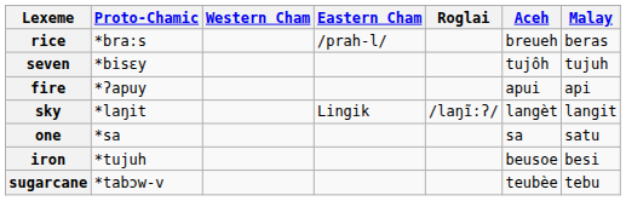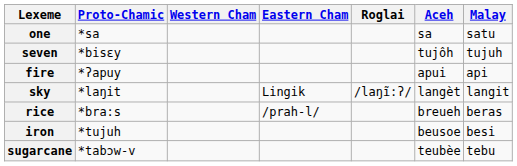 <table class="wikitable" line-height:1.25em;">
 <tr>
 <th scope="col">Lexeme</th>
 <th scope="col"><a href='#'>Proto-Chamic</a></th>
 <th scope="col"><a href='#'>Western Cham</a></th>
 <th scope="col"><a href='#'>Eastern Cham</a></th>
 <th scope="col">Roglai</th>
 <th scope="col"><a href='#'>Aceh</a></th>
 <th scope="col"><a href='#'>Malay</a></th>
 </tr>
 <tr>
-<th scope="row">rice </th>
-<td lang="ocm">*bra꞉s</td>
+<th scope="row">one</th>
+<td lang="ocm">*sa</td>
 <td lang="cja"></td>
-<td lang="cjm">/prah-l/</td>
+<td lang="cjm"></td>
 <td lang="roc"></td>
-<td lang="ace">breueh</td>
-<td lang="ms">beras</td>
+<td lang="ace">sa</td>
+<td lang="ms">satu</td>
 </tr>
 <tr>
 <th scope="row">seven</th>
 <td lang="ocm">*bisεy</td>
 <td lang="cja"></td>
 <td lang="cjm"></td>
 <td lang="roc"></td>
 <td lang="ace">tujôh</td>
 <td lang="ms">tujuh</td>
 </tr>
 <tr>
 <th scope="row">fire</th>
 <td lang="ocm">*ʔapuy</td>
 <td lang="cja"></td>
 <td lang="cjm"></td>
 <td lang="roc"></td>
 <td lang="ace">apui</td>
 <td lang="ms">api</td>
 </tr>
 <tr>
 <th scope="row">sky</th>
 <td lang="ocm">*laŋit</td>
 <td lang="cja"></td>
 <td lang="cjm"> Lingik</td>
 <td lang="roc">/laŋĩ꞉ʔ/</td>
 <td lang="ace">langèt</td>
 <td lang="ms">langit</td>
 </tr>
 <tr>
-<th scope="row">one</th>
-<td lang="ocm">*sa</td>
+<th scope="row">rice </th>
+<td lang="ocm">*bra꞉s</td>
 <td lang="cja"></td>
-<td lang="cjm"></td>
+<td lang="cjm">/prah-l/</td>
 <td lang="roc"></td>
-<td lang="ace">sa</td>
-<td lang="ms">satu</td>
+<td lang="ace">breueh</td>
+<td lang="ms">beras</td>
 </tr>
 <tr>
 <th scope="row">iron</th>
 <td lang="ocm">*tujuh</td>
 <td lang="cja"></td>
 <td lang="cjm"></td>
 <td lang="roc"></td>
 <td lang="ace">beusoe</td>
 <td lang="ms">besi</td>
 </tr>
 <tr>
 <th scope="row">sugarcane</th>
 <td lang="ocm">*tabɔw-v</td>
 <td lang="cja"></td>
 <td lang="cjm"></td>
 <td lang="roc"></td>
 <td lang="ace">teubèe</td>
 <td lang="ms">tebu</td>
 </tr>
 </table>
